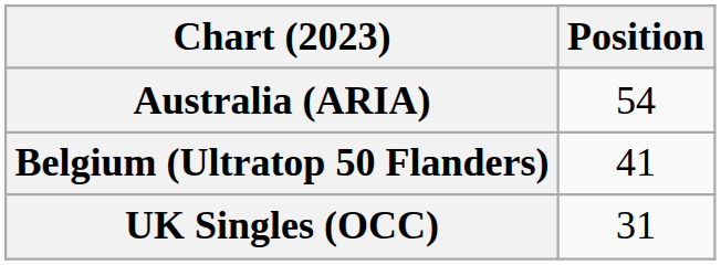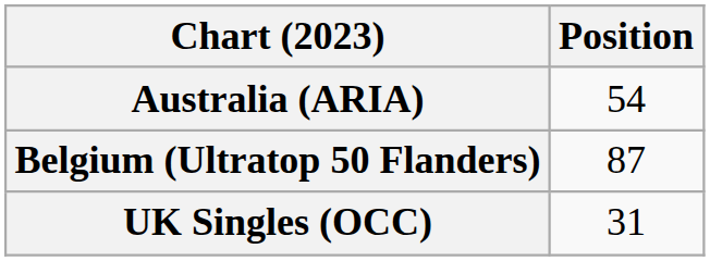 <table class="wikitable sortable plainrowheaders" style="text-align:center">
 <tr>
 <th scope="col">Chart (2023)</th>
 <th scope="col">Position</th>
 </tr>
 <tr>
 <th scope="row">Australia (ARIA)</th>
 <td>54</td>
 </tr>
 <tr>
 <th scope="row">Belgium (Ultratop 50 Flanders)</th>
-<td>41</td>
+<td>87</td>
 </tr>
 <tr>
 <th scope="row">UK Singles (OCC)</th>
 <td>31</td>
 </tr>
 </table>
